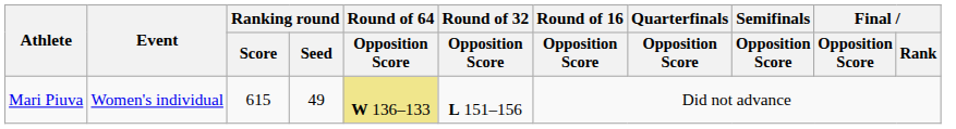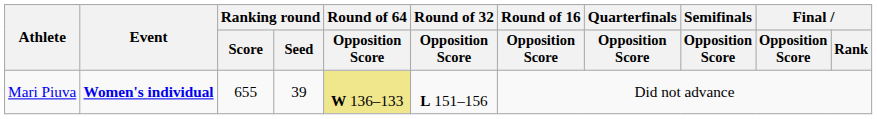 <table class="wikitable" style="font-size:90%">
 <tr>
 <th rowspan="2">Athlete</th>
 <th rowspan="2">Event</th>
 <th colspan="2">Ranking round</th>
 <th>Round of 64</th>
 <th>Round of 32</th>
 <th>Round of 16</th>
 <th>Quarterfinals</th>
 <th>Semifinals</th>
 <th colspan="2">Final / </th>
 </tr>
 <tr style="font-size:95%">
 <th>Score</th>
 <th>Seed</th>
 <th>Opposition<br>Score</th>
 <th>Opposition<br>Score</th>
 <th>Opposition<br>Score</th>
 <th>Opposition<br>Score</th>
 <th>Opposition<br>Score</th>
 <th>Opposition<br>Score</th>
 <th>Rank</th>
 </tr>
 <tr align=center>
 <td align=left><a href='#'>Mari Piuva</a></td>
-<td align=left><a href='#'>Women's individual</a></td>
-<td>615</td>
-<td>49</td>
+<td align=left><strong><a href='#'>Women's individual</a></strong></td>
+<td>655</td>
+<td>39</td>
 <td style="background: khaki;"><br><strong>W</strong> 136–133</td>
 <td><br><strong>L</strong> 151–156</td>
 <td colspan=5>Did not advance</td>
 </tr>
 </table>
